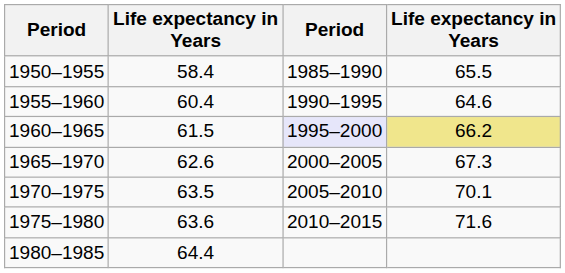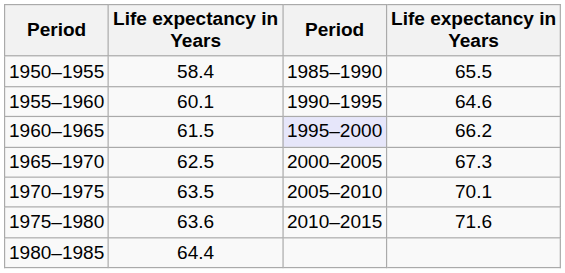 <table class="wikitable" style="text-align: center;">
 <tr>
 <th>Period</th>
 <th>Life expectancy in<br>Years</th>
 <th>Period</th>
 <th>Life expectancy in<br>Years</th>
 </tr>
 <tr>
 <td>1950–1955</td>
 <td>58.4</td>
 <td>1985–1990</td>
 <td>65.5</td>
 </tr>
 <tr>
 <td>1955–1960</td>
-<td>60.4</td>
+<td>60.1</td>
 <td>1990–1995</td>
 <td>64.6</td>
 </tr>
 <tr>
 <td>1960–1965</td>
 <td>61.5</td>
 <td style="background: lavender;">1995–2000</td>
-<td style="background: khaki;">66.2</td>
+<td>66.2</td>
 </tr>
 <tr>
 <td>1965–1970</td>
-<td>62.6</td>
+<td>62.5</td>
 <td>2000–2005</td>
 <td>67.3</td>
 </tr>
 <tr>
 <td>1970–1975</td>
 <td>63.5</td>
 <td>2005–2010</td>
 <td>70.1</td>
 </tr>
 <tr>
 <td>1975–1980</td>
 <td>63.6</td>
 <td>2010–2015</td>
 <td>71.6</td>
 </tr>
 <tr>
 <td>1980–1985</td>
 <td>64.4</td>
 <td></td>
 <td></td>
 </tr>
 </table>
